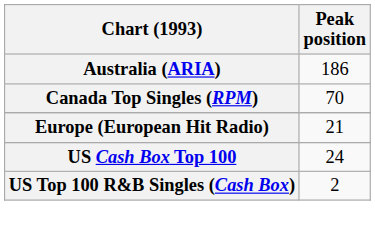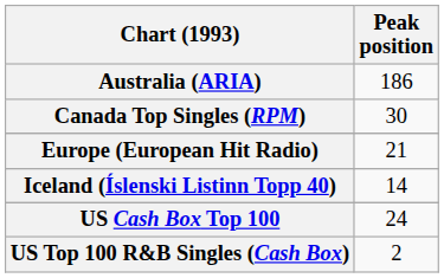 <table class="wikitable sortable plainrowheaders" style="text-align:center">
 <tr>
 <th scope="col">Chart (1993)</th>
 <th scope="col">Peak<br>position</th>
 </tr>
 <tr>
 <th scope="row">Australia (<a href='#'>ARIA</a>)</th>
 <td>186</td>
 </tr>
 <tr>
 <th scope="row">Canada Top Singles (<em><a href='#'>RPM</a></em>)</th>
-<td>70</td>
+<td>30</td>
 </tr>
 <tr>
 </tr>
 <tr>
 <th scope="row">Europe (European Hit Radio)</th>
 <td>21</td>
 </tr>
 <tr>
+</tr>
+<tr>
+<th scope="row">Iceland (<a href='#'>Íslenski Listinn Topp 40</a>)</th>
+<td>14</td>
 </tr>
 <tr>
 </tr>
 <tr>
 </tr>
 <tr>
 </tr>
 <tr>
 </tr>
 <tr>
 </tr>
 <tr>
 <th scope="row">US <a href='#'><em>Cash Box</em> Top 100</a></th>
 <td>24</td>
 </tr>
 <tr>
 <th scope="row">US Top 100 R&B Singles (<em><a href='#'>Cash Box</a></em>)</th>
 <td>2</td>
 </tr>
 </table>
